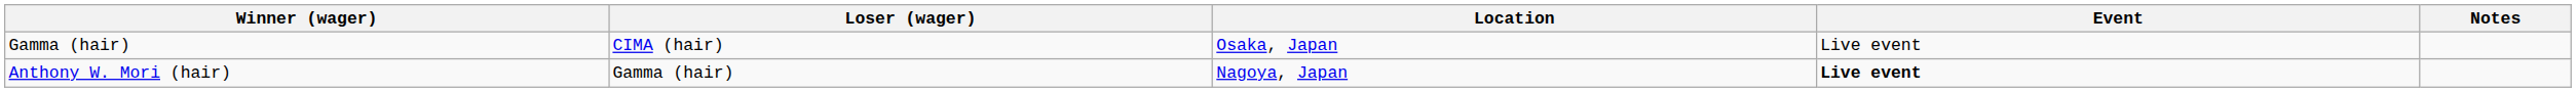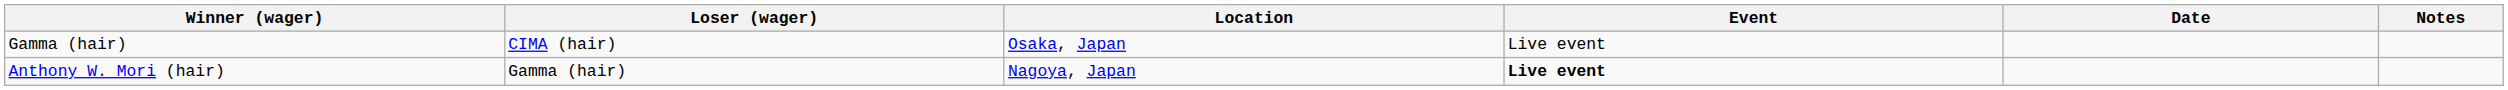 <table class="wikitable sortable" width=100%>
 <tr>
 <th width=20%>Winner (wager)</th>
 <th width=20%>Loser (wager)</th>
 <th width=20%>Location</th>
 <th width=20%>Event</th>
+<th width=15%>Date</th>
 <th width=5%>Notes</th>
 </tr>
 <tr>
 <td>Gamma (hair)</td>
 <td><a href='#'>CIMA</a> (hair)</td>
 <td><a href='#'>Osaka</a>, <a href='#'>Japan</a></td>
 <td>Live event</td>
 <td></td>
+<td></td>
 </tr>
 <tr>
 <td><a href='#'>Anthony W. Mori</a> (hair)</td>
 <td>Gamma (hair)</td>
 <td><a href='#'>Nagoya</a>, <a href='#'>Japan</a></td>
 <td><strong>Live event</strong></td>
 <td></td>
+<td></td>
 </tr>
 </table>
